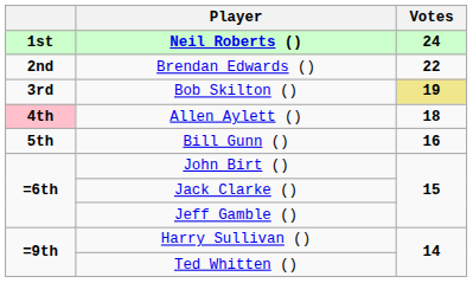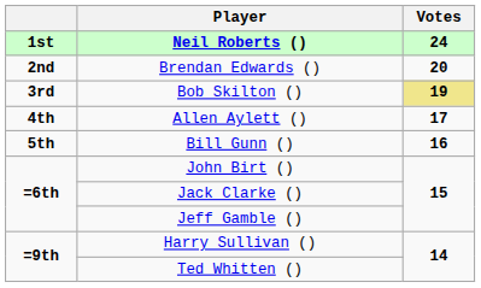 <table class="wikitable" style="text-align: center; font-size: 90%;">
 <tr>
 <th width="50"></th>
 <th width="250">Player</th>
 <th width="50">Votes</th>
 </tr>
 <tr style="background: #CCFFCC; font-weight: bold;" |>
 <td><strong>1st</strong></td>
 <td><a href='#'>Neil Roberts</a> ()</td>
 <td><strong>24</strong></td>
 </tr>
 <tr>
 <td><strong>2nd</strong></td>
 <td><a href='#'>Brendan Edwards</a> ()</td>
-<td><strong>22</strong></td>
+<td><strong>20</strong></td>
 </tr>
 <tr>
 <td><strong>3rd</strong></td>
 <td><a href='#'>Bob Skilton</a> ()</td>
 <td style="background: khaki;"><strong>19</strong></td>
 </tr>
 <tr>
-<td style="background: pink;"><strong>4th</strong></td>
+<td><strong>4th</strong></td>
 <td><a href='#'>Allen Aylett</a> ()</td>
-<td><strong>18</strong></td>
+<td><strong>17</strong></td>
 </tr>
 <tr>
 <td><strong>5th</strong></td>
 <td><a href='#'>Bill Gunn</a> ()</td>
 <td><strong>16</strong></td>
 </tr>
 <tr>
 <td rowspan=3><strong>=6th</strong></td>
 <td><a href='#'>John Birt</a> ()</td>
 <td rowspan=3><strong>15</strong></td>
 </tr>
 <tr>
 <td><a href='#'>Jack Clarke</a> ()</td>
 </tr>
 <tr>
 <td><a href='#'>Jeff Gamble</a> ()</td>
 </tr>
 <tr>
 <td rowspan=2><strong>=9th</strong></td>
 <td><a href='#'>Harry Sullivan</a> ()</td>
 <td rowspan=2><strong>14</strong></td>
 </tr>
 <tr>
 <td><a href='#'>Ted Whitten</a> ()</td>
 </tr>
 </table>
